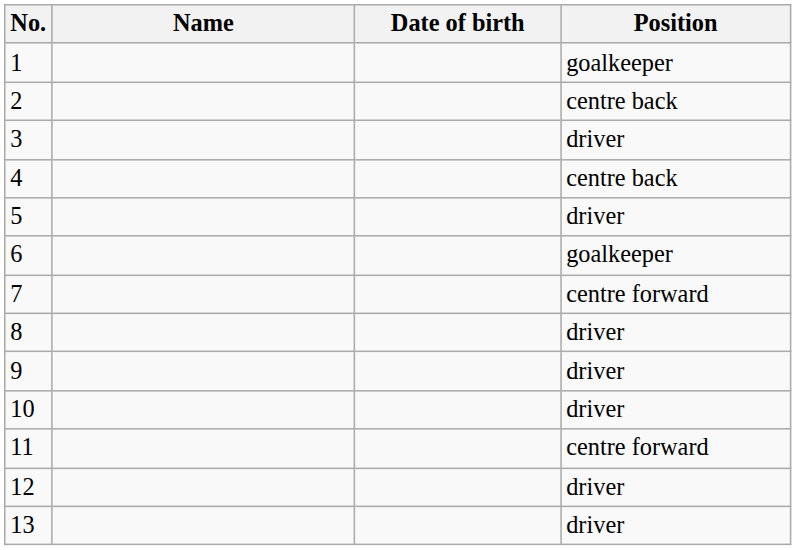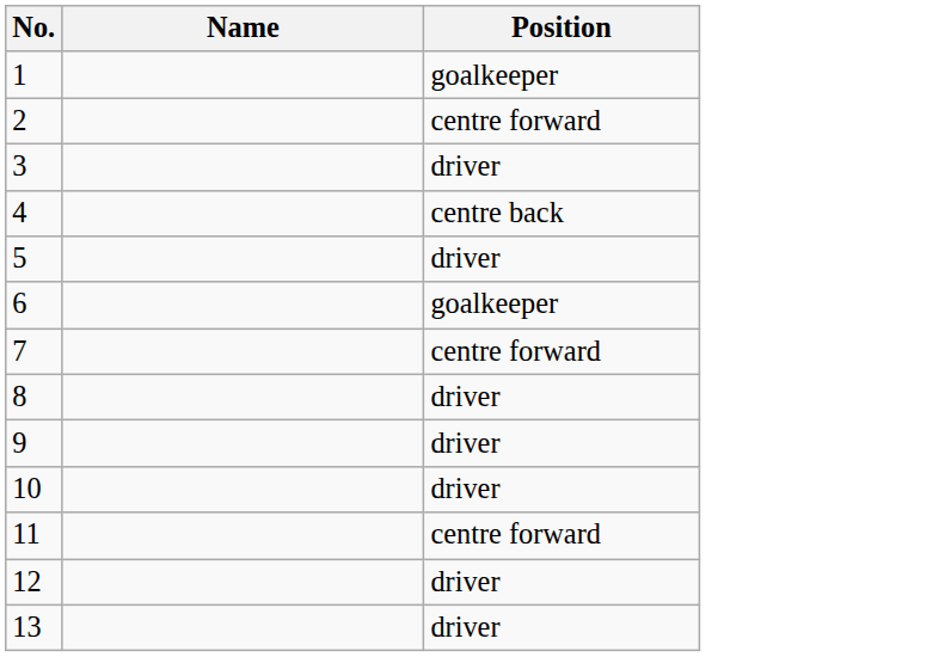 <table class=wikitable sortable style=font-size:100%; text-align:center;>
 <tr>
 <th>No.</th>
 <th style=width:12em>Name</th>
-<th style=width:8em>Date of birth</th>
 <th style=width:9em>Position</th>
 </tr>
 <tr>
 <td>1</td>
 <td align=left></td>
-<td></td>
 <td>goalkeeper</td>
 </tr>
 <tr>
 <td>2</td>
 <td align=left></td>
-<td></td>
-<td>centre back</td>
+<td>centre forward</td>
 </tr>
 <tr>
 <td>3</td>
 <td align=left></td>
-<td></td>
 <td>driver</td>
 </tr>
 <tr>
 <td>4</td>
 <td align=left></td>
-<td></td>
 <td>centre back</td>
 </tr>
 <tr>
 <td>5</td>
 <td align=left></td>
-<td></td>
 <td>driver</td>
 </tr>
 <tr>
 <td>6</td>
 <td align=left></td>
-<td></td>
 <td>goalkeeper</td>
 </tr>
 <tr>
 <td>7</td>
 <td align=left></td>
-<td></td>
 <td>centre forward</td>
 </tr>
 <tr>
 <td>8</td>
 <td align=left></td>
-<td></td>
 <td>driver</td>
 </tr>
 <tr>
 <td>9</td>
 <td align=left></td>
-<td></td>
 <td>driver</td>
 </tr>
 <tr>
 <td>10</td>
 <td align=left></td>
-<td></td>
 <td>driver</td>
 </tr>
 <tr>
 <td>11</td>
 <td align=left></td>
-<td></td>
 <td>centre forward</td>
 </tr>
 <tr>
 <td>12</td>
 <td align=left></td>
-<td></td>
 <td>driver</td>
 </tr>
 <tr>
 <td>13</td>
 <td align=left></td>
-<td></td>
 <td>driver</td>
 </tr>
 </table>
